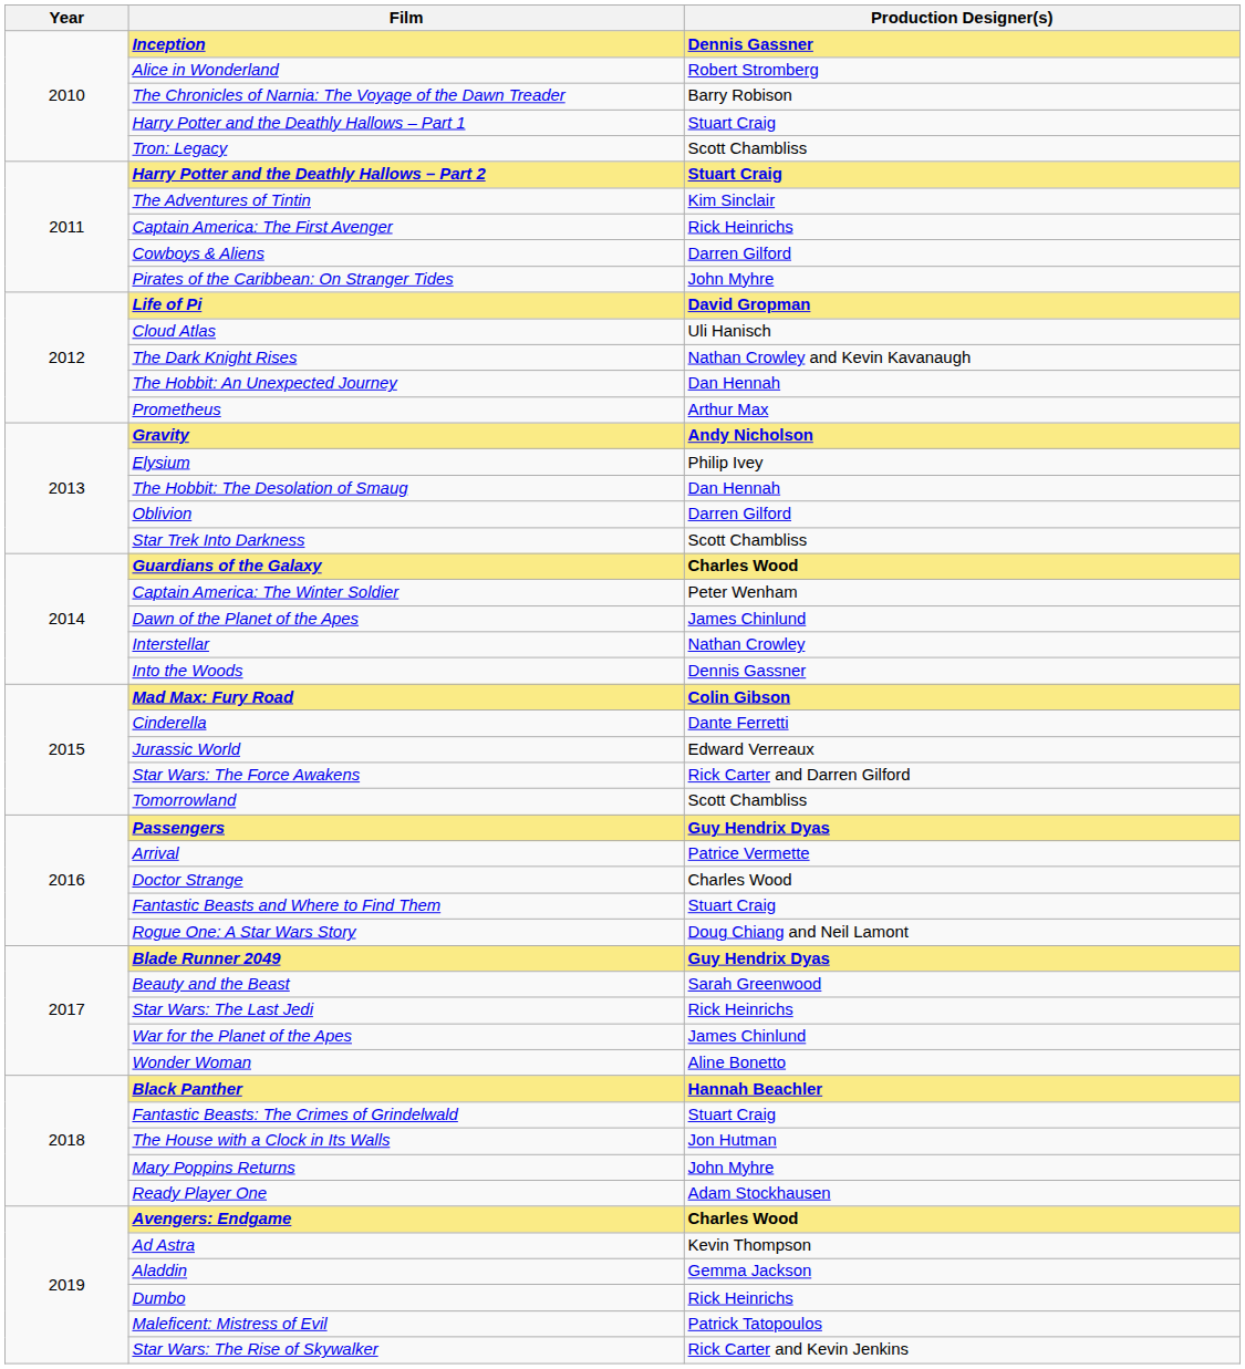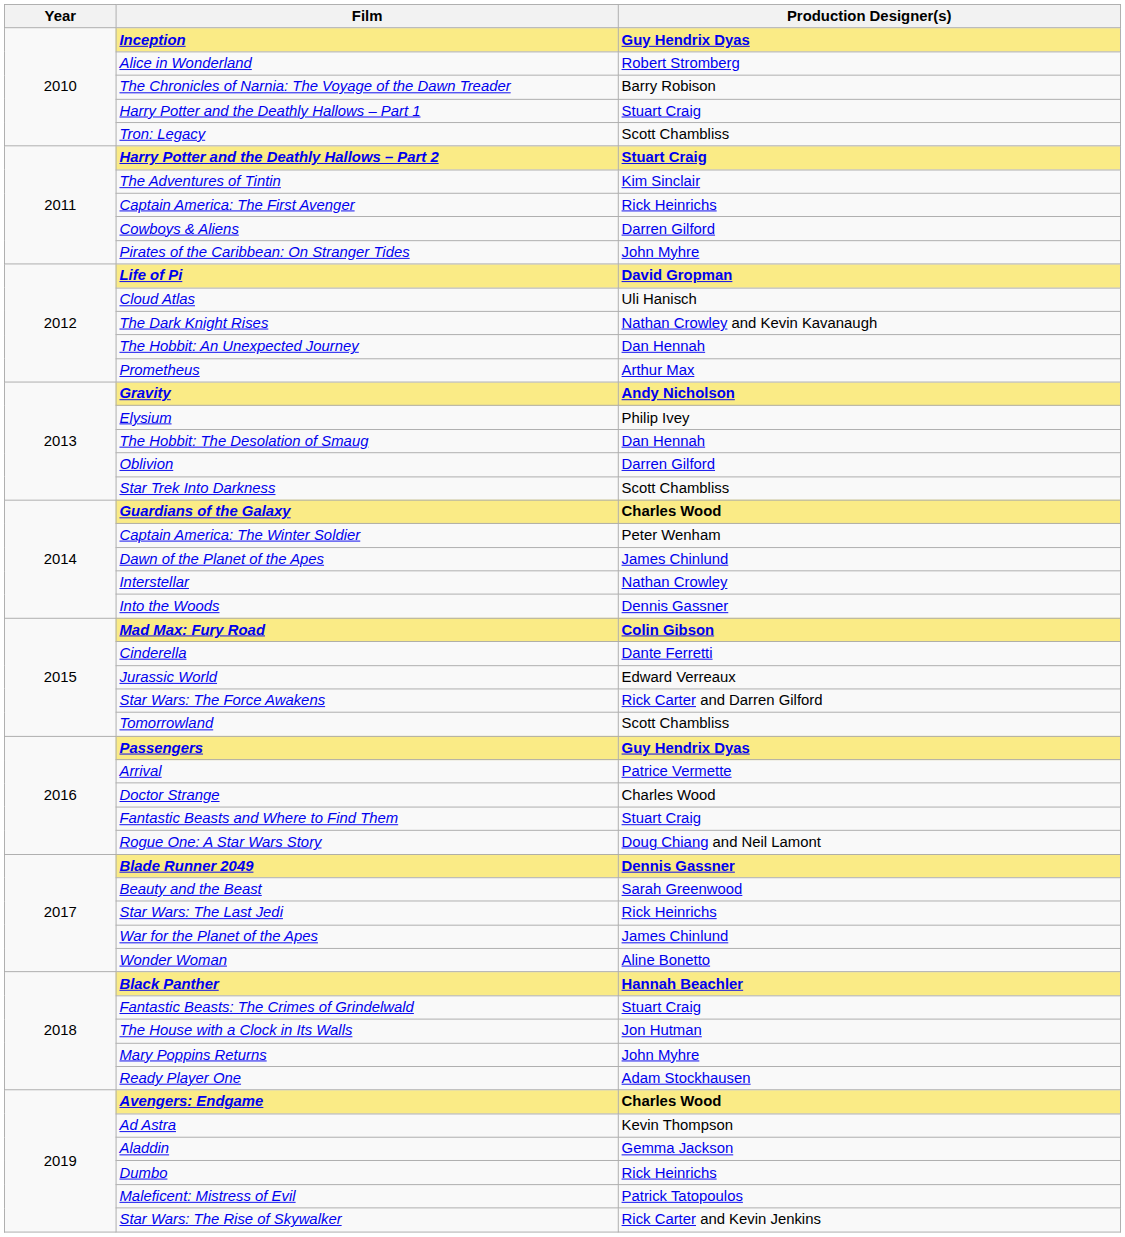 <table class="wikitable" width="95%" cellpadding="5">
 <tr>
 <th width="10%">Year</th>
 <th width="45%">Film</th>
 <th width="45%">Production Designer(s)</th>
 </tr>
 <tr>
 <td rowspan="5" style="text-align:center;">2010</td>
 <td style="background:#FAEB86;"><strong><em><a href='#'>Inception</a></em></strong></td>
-<td style="background:#FAEB86;"><strong><a href='#'>Dennis Gassner</a></strong></td>
+<td style="background:#FAEB86;"><strong><a href='#'>Guy Hendrix Dyas</a></strong></td>
 </tr>
 <tr>
 <td><em><a href='#'>Alice in Wonderland</a></em></td>
 <td><a href='#'>Robert Stromberg</a></td>
 </tr>
 <tr>
 <td><em><a href='#'>The Chronicles of Narnia: The Voyage of the Dawn Treader</a></em></td>
 <td>Barry Robison</td>
 </tr>
 <tr>
 <td><em><a href='#'>Harry Potter and the Deathly Hallows – Part 1</a></em></td>
 <td><a href='#'>Stuart Craig</a></td>
 </tr>
 <tr>
 <td><em><a href='#'>Tron: Legacy</a></em></td>
 <td>Scott Chambliss</td>
 </tr>
 <tr>
 <td rowspan="5" style="text-align:center;">2011</td>
 <td style="background:#FAEB86;"><strong><em><a href='#'>Harry Potter and the Deathly Hallows – Part 2</a></em></strong></td>
 <td style="background:#FAEB86;"><strong><a href='#'>Stuart Craig</a></strong></td>
 </tr>
 <tr>
 <td><em><a href='#'>The Adventures of Tintin</a></em></td>
 <td><a href='#'>Kim Sinclair</a></td>
 </tr>
 <tr>
 <td><em><a href='#'>Captain America: The First Avenger</a></em></td>
 <td><a href='#'>Rick Heinrichs</a></td>
 </tr>
 <tr>
 <td><em><a href='#'>Cowboys & Aliens</a></em></td>
 <td><a href='#'>Darren Gilford</a></td>
 </tr>
 <tr>
 <td><em><a href='#'>Pirates of the Caribbean: On Stranger Tides</a></em></td>
 <td><a href='#'>John Myhre</a></td>
 </tr>
 <tr>
 <td rowspan="5" style="text-align:center;">2012</td>
 <td style="background:#FAEB86;"><strong><em><a href='#'>Life of Pi</a></em></strong></td>
 <td style="background:#FAEB86;"><strong><a href='#'>David Gropman</a></strong></td>
 </tr>
 <tr>
 <td><em><a href='#'>Cloud Atlas</a></em></td>
 <td>Uli Hanisch</td>
 </tr>
 <tr>
 <td><em><a href='#'>The Dark Knight Rises</a></em></td>
 <td><a href='#'>Nathan Crowley</a> and Kevin Kavanaugh</td>
 </tr>
 <tr>
 <td><em><a href='#'>The Hobbit: An Unexpected Journey</a></em></td>
 <td><a href='#'>Dan Hennah</a></td>
 </tr>
 <tr>
 <td><em><a href='#'>Prometheus</a></em></td>
 <td><a href='#'>Arthur Max</a></td>
 </tr>
 <tr>
 <td rowspan="5" style="text-align:center;">2013</td>
 <td style="background:#FAEB86;"><strong><em><a href='#'>Gravity</a></em></strong></td>
 <td style="background:#FAEB86;"><strong><a href='#'>Andy Nicholson</a></strong></td>
 </tr>
 <tr>
 <td><em><a href='#'>Elysium</a></em></td>
 <td>Philip Ivey</td>
 </tr>
 <tr>
 <td><em><a href='#'>The Hobbit: The Desolation of Smaug</a></em></td>
 <td><a href='#'>Dan Hennah</a></td>
 </tr>
 <tr>
 <td><em><a href='#'>Oblivion</a></em></td>
 <td><a href='#'>Darren Gilford</a></td>
 </tr>
 <tr>
 <td><em><a href='#'>Star Trek Into Darkness</a></em></td>
 <td>Scott Chambliss</td>
 </tr>
 <tr>
 <td rowspan="5" style="text-align:center;">2014</td>
 <td style="background:#FAEB86;"><strong><em><a href='#'>Guardians of the Galaxy</a></em></strong></td>
 <td style="background:#FAEB86;"><strong>Charles Wood</strong></td>
 </tr>
 <tr>
 <td><em><a href='#'>Captain America: The Winter Soldier</a></em></td>
 <td>Peter Wenham</td>
 </tr>
 <tr>
 <td><em><a href='#'>Dawn of the Planet of the Apes</a></em></td>
 <td><a href='#'>James Chinlund</a></td>
 </tr>
 <tr>
 <td><em><a href='#'>Interstellar</a></em></td>
 <td><a href='#'>Nathan Crowley</a></td>
 </tr>
 <tr>
 <td><em><a href='#'>Into the Woods</a></em></td>
 <td><a href='#'>Dennis Gassner</a></td>
 </tr>
 <tr>
 <td rowspan="5" style="text-align:center;">2015</td>
 <td style="background:#FAEB86;"><strong><em><a href='#'>Mad Max: Fury Road</a></em></strong></td>
 <td style="background:#FAEB86;"><strong><a href='#'>Colin Gibson</a></strong></td>
 </tr>
 <tr>
 <td><em><a href='#'>Cinderella</a></em></td>
 <td><a href='#'>Dante Ferretti</a></td>
 </tr>
 <tr>
 <td><em><a href='#'>Jurassic World</a></em></td>
 <td>Edward Verreaux</td>
 </tr>
 <tr>
 <td><em><a href='#'>Star Wars: The Force Awakens</a></em></td>
 <td><a href='#'>Rick Carter</a> and Darren Gilford</td>
 </tr>
 <tr>
 <td><em><a href='#'>Tomorrowland</a></em></td>
 <td>Scott Chambliss</td>
 </tr>
 <tr>
 <td rowspan="5" style="text-align:center;">2016</td>
 <td style="background:#FAEB86;"><strong><em><a href='#'>Passengers</a></em></strong></td>
 <td style="background:#FAEB86;"><strong><a href='#'>Guy Hendrix Dyas</a></strong></td>
 </tr>
 <tr>
 <td><em><a href='#'>Arrival</a></em></td>
 <td><a href='#'>Patrice Vermette</a></td>
 </tr>
 <tr>
 <td><em><a href='#'>Doctor Strange</a></em></td>
 <td>Charles Wood</td>
 </tr>
 <tr>
 <td><em><a href='#'>Fantastic Beasts and Where to Find Them</a></em></td>
 <td><a href='#'>Stuart Craig</a></td>
 </tr>
 <tr>
 <td><em><a href='#'>Rogue One: A Star Wars Story</a></em></td>
 <td><a href='#'>Doug Chiang</a> and Neil Lamont</td>
 </tr>
 <tr>
 <td rowspan="5" style="text-align:center;">2017</td>
 <td style="background:#FAEB86;"><strong><em><a href='#'>Blade Runner 2049</a></em></strong></td>
-<td style="background:#FAEB86;"><strong><a href='#'>Guy Hendrix Dyas</a></strong></td>
+<td style="background:#FAEB86;"><strong><a href='#'>Dennis Gassner</a></strong></td>
 </tr>
 <tr>
 <td><em><a href='#'>Beauty and the Beast</a></em></td>
 <td><a href='#'>Sarah Greenwood</a></td>
 </tr>
 <tr>
 <td><em><a href='#'>Star Wars: The Last Jedi</a></em></td>
 <td><a href='#'>Rick Heinrichs</a></td>
 </tr>
 <tr>
 <td><em><a href='#'>War for the Planet of the Apes</a></em></td>
 <td><a href='#'>James Chinlund</a></td>
 </tr>
 <tr>
 <td><em><a href='#'>Wonder Woman</a></em></td>
 <td><a href='#'>Aline Bonetto</a></td>
 </tr>
 <tr>
 <td rowspan="5" style="text-align:center;">2018</td>
 <td style="background:#FAEB86;"><strong><em><a href='#'>Black Panther</a></em></strong></td>
 <td style="background:#FAEB86;"><strong><a href='#'>Hannah Beachler</a></strong></td>
 </tr>
 <tr>
 <td><em><a href='#'>Fantastic Beasts: The Crimes of Grindelwald</a></em></td>
 <td><a href='#'>Stuart Craig</a></td>
 </tr>
 <tr>
 <td><em><a href='#'>The House with a Clock in Its Walls</a></em></td>
 <td><a href='#'>Jon Hutman</a></td>
 </tr>
 <tr>
 <td><em><a href='#'>Mary Poppins Returns</a></em></td>
 <td><a href='#'>John Myhre</a></td>
 </tr>
 <tr>
 <td><em><a href='#'>Ready Player One</a></em></td>
 <td><a href='#'>Adam Stockhausen</a></td>
 </tr>
 <tr>
 <td rowspan="6" style="text-align:center;">2019</td>
 <td style="background:#FAEB86;"><strong><em><a href='#'>Avengers: Endgame</a></em></strong></td>
 <td style="background:#FAEB86;"><strong>Charles Wood</strong></td>
 </tr>
 <tr>
 <td><em><a href='#'>Ad Astra</a></em></td>
 <td>Kevin Thompson</td>
 </tr>
 <tr>
 <td><em><a href='#'>Aladdin</a></em></td>
 <td><a href='#'>Gemma Jackson</a></td>
 </tr>
 <tr>
 <td><em><a href='#'>Dumbo</a></em></td>
 <td><a href='#'>Rick Heinrichs</a></td>
 </tr>
 <tr>
 <td><em><a href='#'>Maleficent: Mistress of Evil</a></em></td>
 <td><a href='#'>Patrick Tatopoulos</a></td>
 </tr>
 <tr>
 <td><em><a href='#'>Star Wars: The Rise of Skywalker</a></em></td>
 <td><a href='#'>Rick Carter</a> and Kevin Jenkins</td>
 </tr>
 </table>
